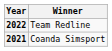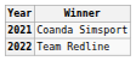 <table class="wikitable" style="font-size: 90%;">
 <tr>
 <th>Year</th>
 <th>Winner</th>
 </tr>
 <tr>
+<th>2021</th>
+<td>Coanda Simsport</td>
+</tr>
+<tr>
 <th>2022</th>
 <td>Team Redline</td>
 </tr>
-<tr>
-<th>2021</th>
-<td>Coanda Simsport</td>
-</tr>
 </table>
